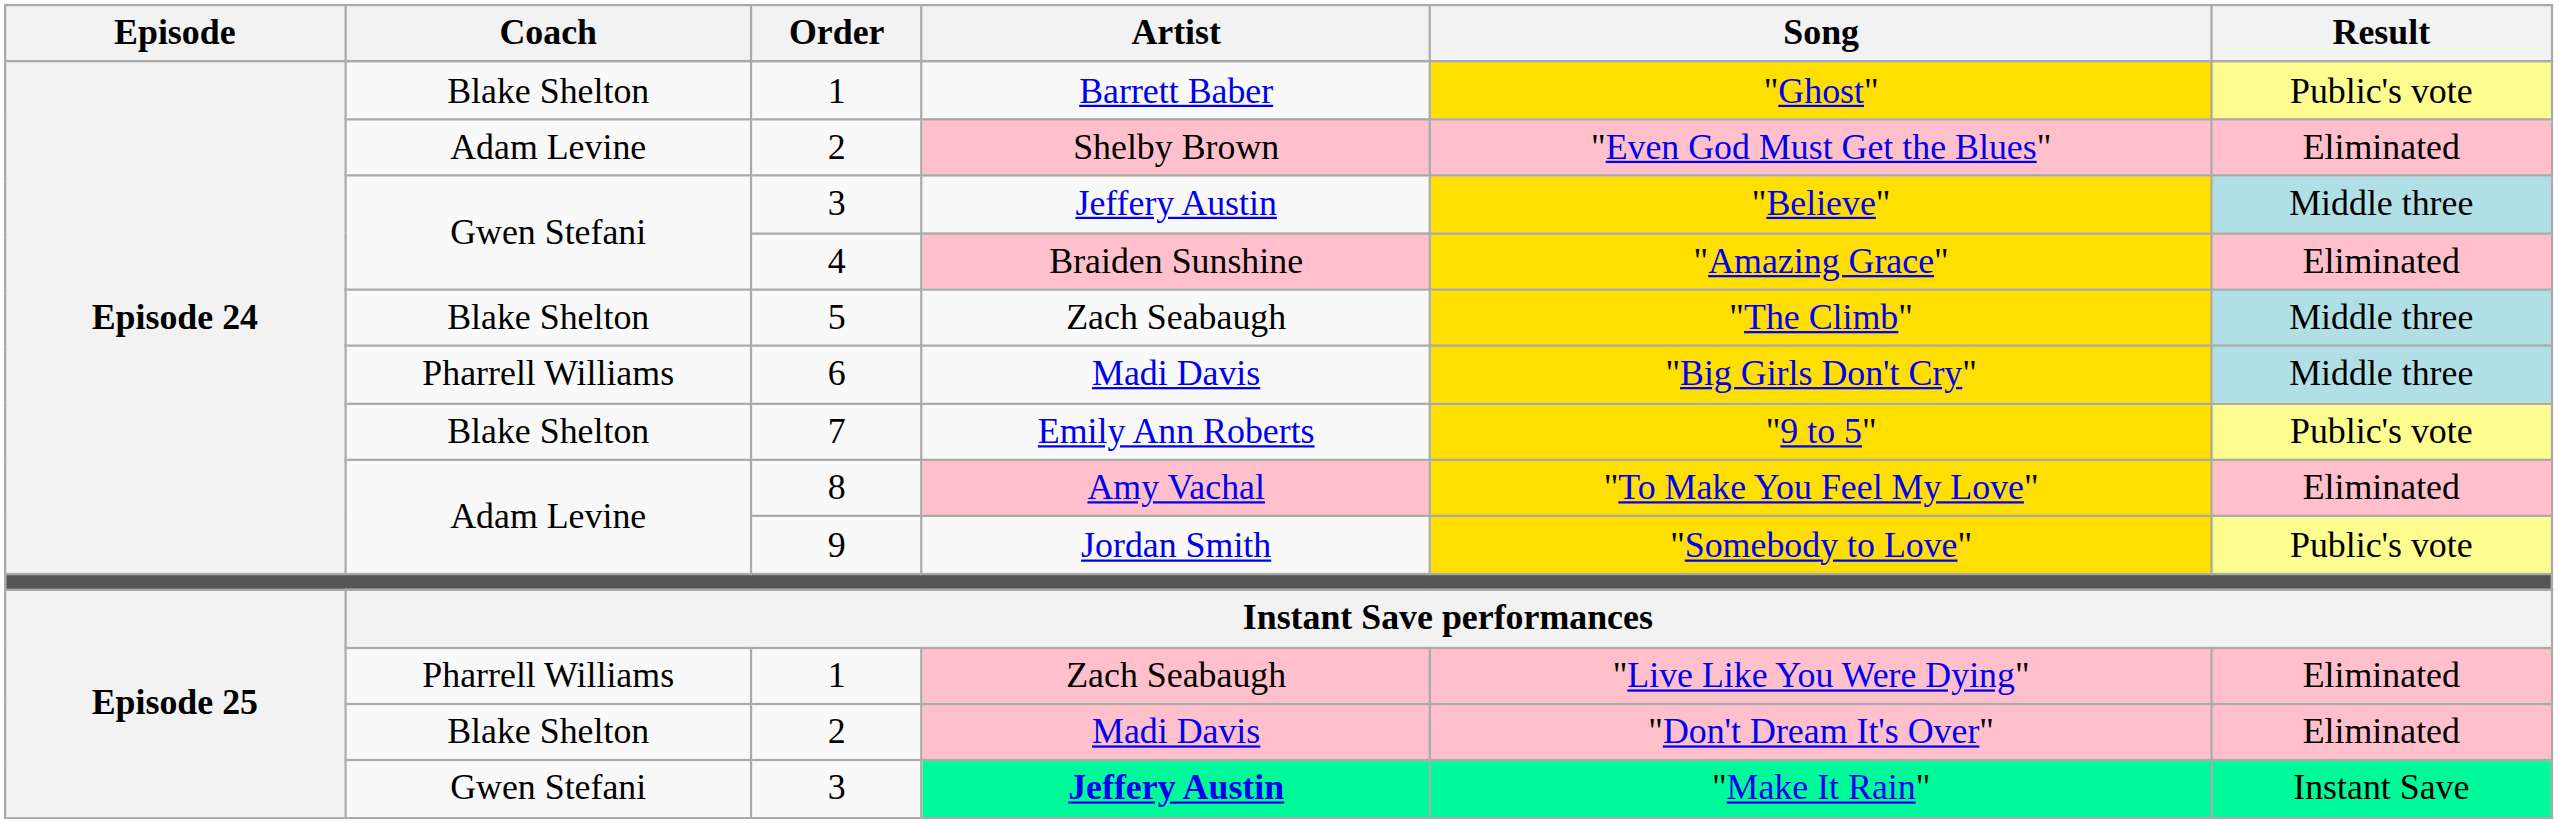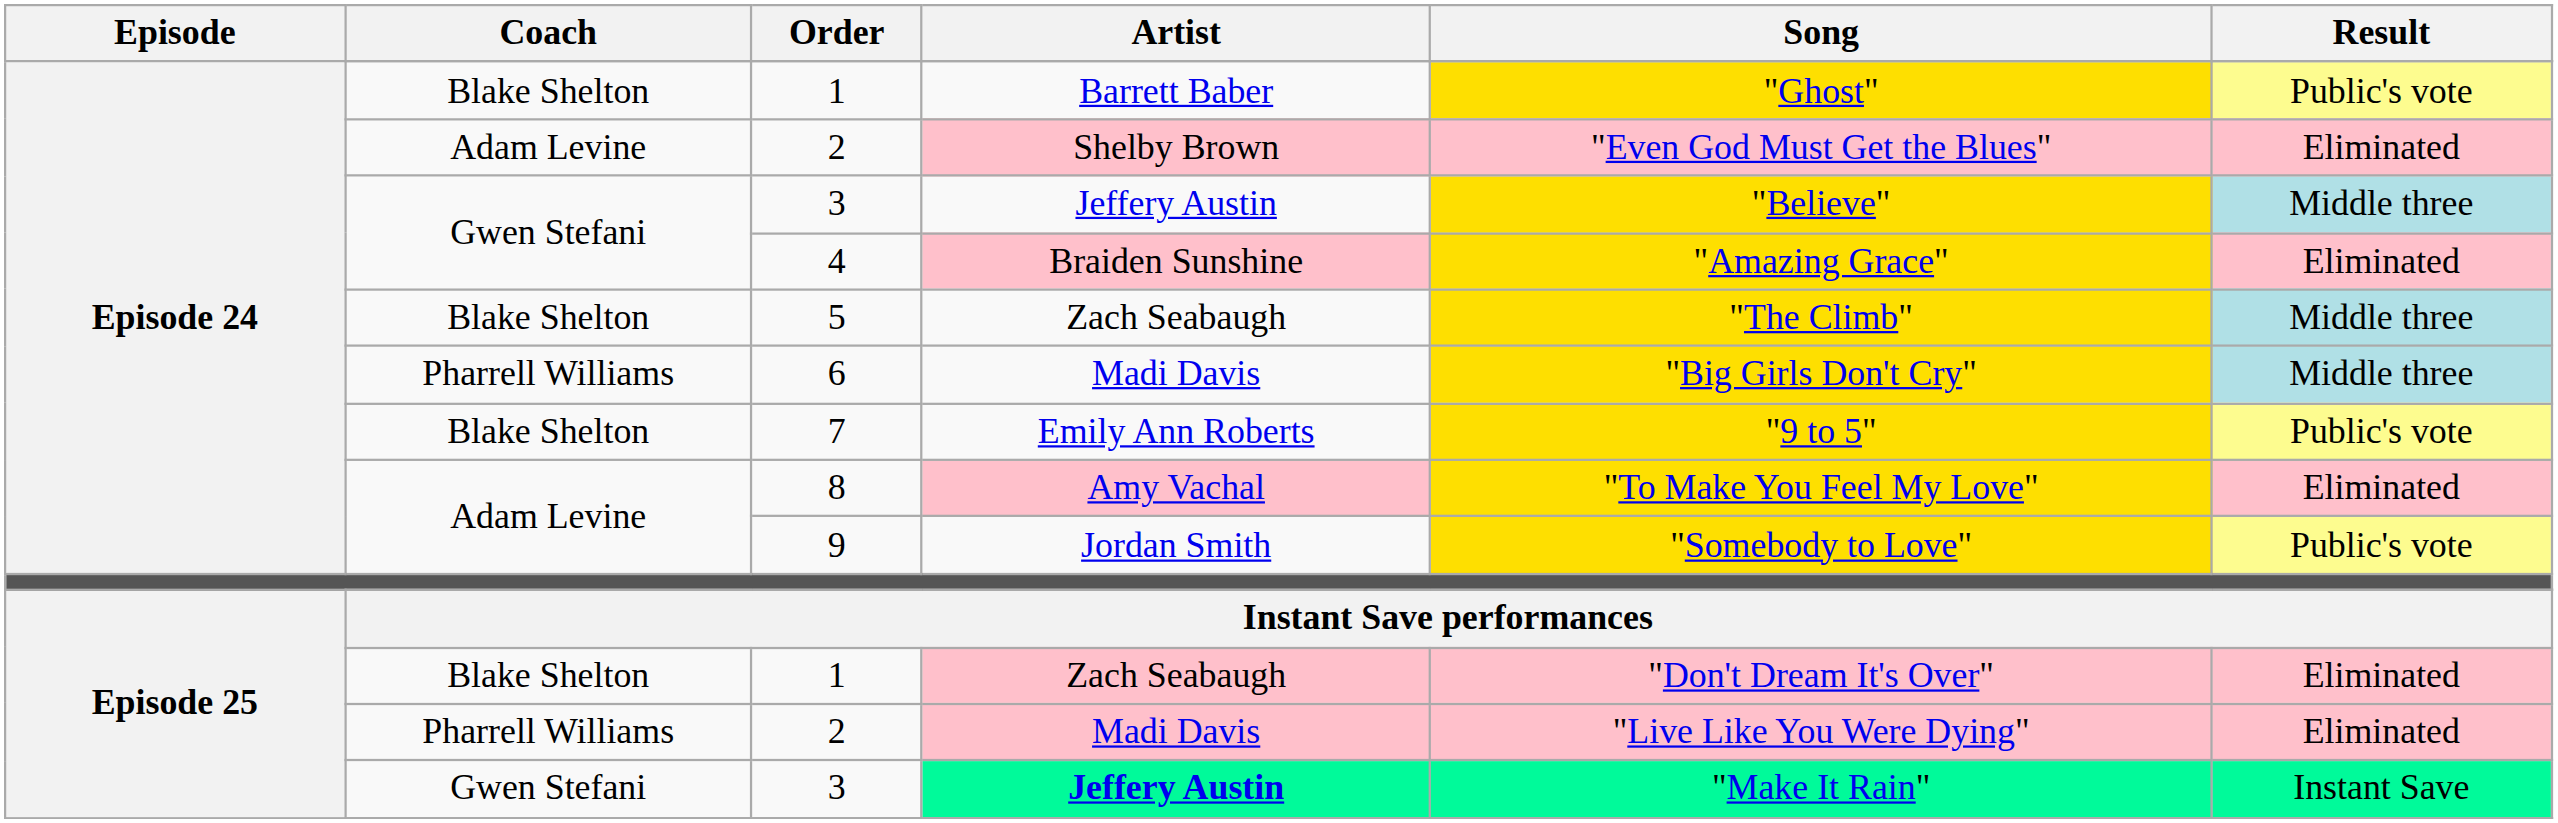 <table class="wikitable" style="text-align:center; width:90%;">
 <tr>
 <th style="width:10%;">Episode</th>
 <th style="width:12%;">Coach</th>
 <th style="width:05%;">Order</th>
 <th style="width:15%;">Artist</th>
 <th style="width:23%;">Song</th>
 <th style="width:10%;">Result</th>
 </tr>
 <tr>
 <th rowspan="10" scope="row">Episode 24<br><small></small></th>
 </tr>
 <tr>
 <td>Blake Shelton</td>
 <td>1</td>
 <td><a href='#'>Barrett Baber</a></td>
 <td style="background:#fedf00;">"<a href='#'>Ghost</a>"</td>
 <td style="background:#fdfc8f;">Public's vote</td>
 </tr>
 <tr>
 <td>Adam Levine</td>
 <td>2</td>
 <td style="background:pink;">Shelby Brown</td>
 <td style="background:pink;">"<a href='#'>Even God Must Get the Blues</a>"</td>
 <td style="background:pink;">Eliminated</td>
 </tr>
 <tr>
 <td rowspan="2">Gwen Stefani</td>
 <td>3</td>
 <td><a href='#'>Jeffery Austin</a></td>
 <td style="background:#fedf00;">"<a href='#'>Believe</a>"</td>
 <td style="background:#B0E0E6;">Middle three</td>
 </tr>
 <tr>
 <td>4</td>
 <td style="background:pink;">Braiden Sunshine</td>
 <td style="background:#fedf00;">"<a href='#'>Amazing Grace</a>"</td>
 <td style="background:pink;">Eliminated</td>
 </tr>
 <tr>
 <td>Blake Shelton</td>
 <td>5</td>
 <td>Zach Seabaugh</td>
 <td style="background:#fedf00;">"<a href='#'>The Climb</a>"</td>
 <td style="background:#B0E0E6;">Middle three</td>
 </tr>
 <tr>
 <td>Pharrell Williams</td>
 <td>6</td>
 <td><a href='#'>Madi Davis</a></td>
 <td style="background:#fedf00;">"<a href='#'>Big Girls Don't Cry</a>"</td>
 <td style="background:#B0E0E6;">Middle three</td>
 </tr>
 <tr>
 <td>Blake Shelton</td>
 <td>7</td>
 <td><a href='#'>Emily Ann Roberts</a></td>
 <td style="background:#fedf00;">"<a href='#'>9 to 5</a>"</td>
 <td style="background:#fdfc8f;">Public's vote</td>
 </tr>
 <tr>
 <td rowspan="2">Adam Levine</td>
 <td>8</td>
 <td style="background:pink;"><a href='#'>Amy Vachal</a></td>
 <td style="background:#fedf00;">"<a href='#'>To Make You Feel My Love</a>"</td>
 <td style="background:pink;">Eliminated</td>
 </tr>
 <tr>
 <td>9</td>
 <td><a href='#'>Jordan Smith</a></td>
 <td style="background:#fedf00;">"<a href='#'>Somebody to Love</a>"</td>
 <td style="background:#fdfc8f;">Public's vote</td>
 </tr>
 <tr>
 <td colspan="6" style="background:#555;"></td>
 </tr>
 <tr>
 <th rowspan="6" scope="row">Episode 25<br><small></small></th>
 </tr>
 <tr>
 <th colspan="5">Instant Save performances</th>
 </tr>
 <tr>
-<td>Pharrell Williams</td>
+<td>Blake Shelton</td>
 <td>1</td>
 <td style="background:pink;">Zach Seabaugh</td>
-<td style="background:pink;">"<a href='#'>Live Like You Were Dying</a>"</td>
+<td style="background:pink;">"<a href='#'>Don't Dream It's Over</a>"</td>
 <td style="background:pink;">Eliminated</td>
 </tr>
 <tr>
-<td>Blake Shelton</td>
+<td>Pharrell Williams</td>
 <td>2</td>
 <td style="background:pink;"><a href='#'>Madi Davis</a></td>
-<td style="background:pink;">"<a href='#'>Don't Dream It's Over</a>"</td>
+<td style="background:pink;">"<a href='#'>Live Like You Were Dying</a>"</td>
 <td style="background:pink;">Eliminated</td>
 </tr>
 <tr>
 <td>Gwen Stefani</td>
 <td>3</td>
 <td style="background:#00FA9A;"><strong><a href='#'>Jeffery Austin</a></strong></td>
 <td style="background:#00FA9A">"<a href='#'>Make It Rain</a>"</td>
 <td style="background:#00FA9A;">Instant Save</td>
 </tr>
 <tr>
 </tr>
 </table>
